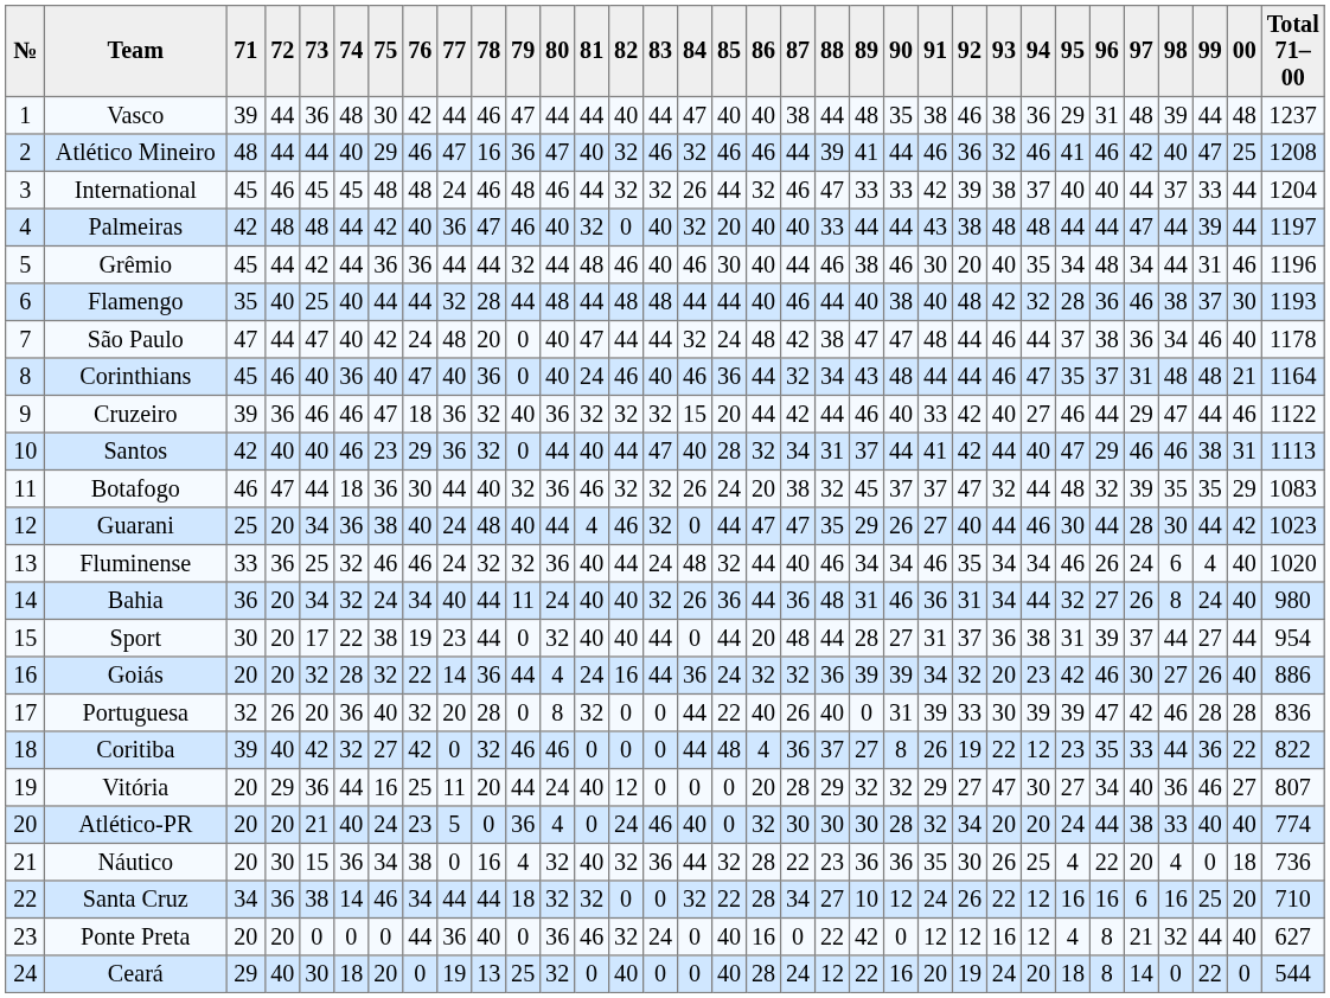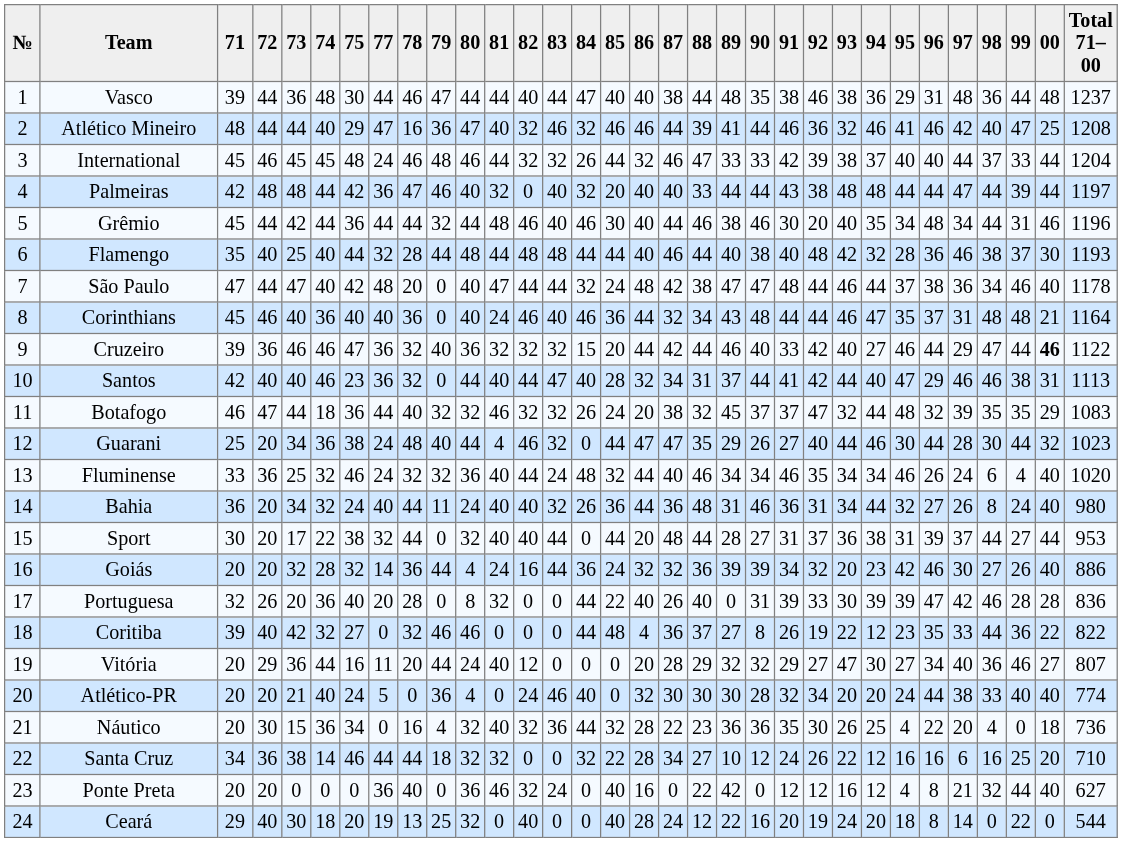 <table cellpadding=3 cellspacing=0 width=100% width=50% border=1 style="border-collapse:collapse"|>
 <tr align=center>
 <th bgcolor=#efefef width=10%>№</th>
 <th bgcolor=#efefef width=80%>Team</th>
 <th bgcolor=#efefef width=10%>71</th>
 <th bgcolor=#efefef width=10%>72</th>
 <th bgcolor=#efefef width=10%>73</th>
 <th bgcolor=#efefef width=10%>74</th>
 <th bgcolor=#efefef width=10%>75</th>
-<th bgcolor=#efefef width=10%>76</th>
 <th bgcolor=#efefef width=10%>77</th>
 <th bgcolor=#efefef width=60%>78</th>
 <th bgcolor=#efefef width=10%>79</th>
 <th bgcolor=#efefef width=10%>80</th>
 <th bgcolor=#efefef width=10%>81</th>
 <th bgcolor=#efefef width=10%>82</th>
 <th bgcolor=#efefef width=10%>83</th>
 <th bgcolor=#efefef width=10%>84</th>
 <th bgcolor=#efefef width=10%>85</th>
 <th bgcolor=#efefef width=10%>86</th>
 <th bgcolor=#efefef width=10%>87</th>
 <th bgcolor=#efefef width=10%>88</th>
 <th bgcolor=#efefef width=10%>89</th>
 <th bgcolor=#efefef width=10%>90</th>
 <th bgcolor=#efefef width=10%>91</th>
 <th bgcolor=#efefef width=10%>92</th>
 <th bgcolor=#efefef width=10%>93</th>
 <th bgcolor=#efefef width=10%>94</th>
 <th bgcolor=#efefef width=10%>95</th>
 <th bgcolor=#efefef width=10%>96</th>
 <th bgcolor=#efefef width=10%>97</th>
 <th bgcolor=#efefef width=10%>98</th>
 <th bgcolor=#efefef width=10%>99</th>
 <th bgcolor=#efefef width=10%>00</th>
 <th bgcolor=#efefef width=30%>Total 71–00</th>
 </tr>
 <tr align=center bgcolor=#F5FAFF>
 <td>1</td>
 <td>Vasco</td>
 <td>39</td>
 <td>44</td>
 <td>36</td>
 <td>48</td>
 <td>30</td>
-<td>42</td>
 <td>44</td>
 <td>46</td>
 <td>47</td>
 <td>44</td>
 <td>44</td>
 <td>40</td>
 <td>44</td>
 <td>47</td>
 <td>40</td>
 <td>40</td>
 <td>38</td>
 <td>44</td>
 <td>48</td>
 <td>35</td>
 <td>38</td>
 <td>46</td>
 <td>38</td>
 <td>36</td>
 <td>29</td>
 <td>31</td>
 <td>48</td>
-<td>39</td>
+<td>36</td>
 <td>44</td>
 <td>48</td>
 <td>1237</td>
 </tr>
 <tr align=center bgcolor=#D0E7FF>
 <td>2</td>
 <td>Atlético Mineiro</td>
 <td>48</td>
 <td>44</td>
 <td>44</td>
 <td>40</td>
 <td>29</td>
-<td>46</td>
 <td>47</td>
 <td>16</td>
 <td>36</td>
 <td>47</td>
 <td>40</td>
 <td>32</td>
 <td>46</td>
 <td>32</td>
 <td>46</td>
 <td>46</td>
 <td>44</td>
 <td>39</td>
 <td>41</td>
 <td>44</td>
 <td>46</td>
 <td>36</td>
 <td>32</td>
 <td>46</td>
 <td>41</td>
 <td>46</td>
 <td>42</td>
 <td>40</td>
 <td>47</td>
 <td>25</td>
 <td>1208</td>
 </tr>
 <tr align=center bgcolor=#F5FAFF>
 <td>3</td>
 <td>International</td>
 <td>45</td>
 <td>46</td>
 <td>45</td>
 <td>45</td>
-<td>48</td>
 <td>48</td>
 <td>24</td>
 <td>46</td>
 <td>48</td>
 <td>46</td>
 <td>44</td>
 <td>32</td>
 <td>32</td>
 <td>26</td>
 <td>44</td>
 <td>32</td>
 <td>46</td>
 <td>47</td>
 <td>33</td>
 <td>33</td>
 <td>42</td>
 <td>39</td>
 <td>38</td>
 <td>37</td>
 <td>40</td>
 <td>40</td>
 <td>44</td>
 <td>37</td>
 <td>33</td>
 <td>44</td>
 <td>1204</td>
 </tr>
 <tr align=center bgcolor=#D0E7FF>
 <td>4</td>
 <td>Palmeiras</td>
 <td>42</td>
 <td>48</td>
 <td>48</td>
 <td>44</td>
 <td>42</td>
-<td>40</td>
 <td>36</td>
 <td>47</td>
 <td>46</td>
 <td>40</td>
 <td>32</td>
 <td>0</td>
 <td>40</td>
 <td>32</td>
 <td>20</td>
 <td>40</td>
 <td>40</td>
 <td>33</td>
 <td>44</td>
 <td>44</td>
 <td>43</td>
 <td>38</td>
 <td>48</td>
 <td>48</td>
 <td>44</td>
 <td>44</td>
 <td>47</td>
 <td>44</td>
 <td>39</td>
 <td>44</td>
 <td>1197</td>
 </tr>
 <tr align=center bgcolor=#F5FAFF>
 <td>5</td>
 <td>Grêmio</td>
 <td>45</td>
 <td>44</td>
 <td>42</td>
 <td>44</td>
-<td>36</td>
 <td>36</td>
 <td>44</td>
 <td>44</td>
 <td>32</td>
 <td>44</td>
 <td>48</td>
 <td>46</td>
 <td>40</td>
 <td>46</td>
 <td>30</td>
 <td>40</td>
 <td>44</td>
 <td>46</td>
 <td>38</td>
 <td>46</td>
 <td>30</td>
 <td>20</td>
 <td>40</td>
 <td>35</td>
 <td>34</td>
 <td>48</td>
 <td>34</td>
 <td>44</td>
 <td>31</td>
 <td>46</td>
 <td>1196</td>
 </tr>
 <tr align=center bgcolor=#D0E7FF>
 <td>6</td>
 <td>Flamengo</td>
 <td>35</td>
 <td>40</td>
 <td>25</td>
 <td>40</td>
 <td>44</td>
-<td>44</td>
 <td>32</td>
 <td>28</td>
 <td>44</td>
 <td>48</td>
 <td>44</td>
 <td>48</td>
 <td>48</td>
 <td>44</td>
 <td>44</td>
 <td>40</td>
 <td>46</td>
 <td>44</td>
 <td>40</td>
 <td>38</td>
 <td>40</td>
 <td>48</td>
 <td>42</td>
 <td>32</td>
 <td>28</td>
 <td>36</td>
 <td>46</td>
 <td>38</td>
 <td>37</td>
 <td>30</td>
 <td>1193</td>
 </tr>
 <tr align=center bgcolor=#F5FAFF>
 <td>7</td>
 <td>São Paulo</td>
 <td>47</td>
 <td>44</td>
 <td>47</td>
 <td>40</td>
 <td>42</td>
-<td>24</td>
 <td>48</td>
 <td>20</td>
 <td>0</td>
 <td>40</td>
 <td>47</td>
 <td>44</td>
 <td>44</td>
 <td>32</td>
 <td>24</td>
 <td>48</td>
 <td>42</td>
 <td>38</td>
 <td>47</td>
 <td>47</td>
 <td>48</td>
 <td>44</td>
 <td>46</td>
 <td>44</td>
 <td>37</td>
 <td>38</td>
 <td>36</td>
 <td>34</td>
 <td>46</td>
 <td>40</td>
 <td>1178</td>
 </tr>
 <tr align=center bgcolor=#D0E7FF>
 <td>8</td>
 <td>Corinthians</td>
 <td>45</td>
 <td>46</td>
 <td>40</td>
 <td>36</td>
 <td>40</td>
-<td>47</td>
 <td>40</td>
 <td>36</td>
 <td>0</td>
 <td>40</td>
 <td>24</td>
 <td>46</td>
 <td>40</td>
 <td>46</td>
 <td>36</td>
 <td>44</td>
 <td>32</td>
 <td>34</td>
 <td>43</td>
 <td>48</td>
 <td>44</td>
 <td>44</td>
 <td>46</td>
 <td>47</td>
 <td>35</td>
 <td>37</td>
 <td>31</td>
 <td>48</td>
 <td>48</td>
 <td>21</td>
 <td>1164</td>
 </tr>
 <tr align=center bgcolor=#F5FAFF>
 <td>9</td>
 <td>Cruzeiro</td>
 <td>39</td>
 <td>36</td>
 <td>46</td>
 <td>46</td>
 <td>47</td>
-<td>18</td>
 <td>36</td>
 <td>32</td>
 <td>40</td>
 <td>36</td>
 <td>32</td>
 <td>32</td>
 <td>32</td>
 <td>15</td>
 <td>20</td>
 <td>44</td>
 <td>42</td>
 <td>44</td>
 <td>46</td>
 <td>40</td>
 <td>33</td>
 <td>42</td>
 <td>40</td>
 <td>27</td>
 <td>46</td>
 <td>44</td>
 <td>29</td>
 <td>47</td>
 <td>44</td>
-<td>46</td>
+<td><strong>46</strong></td>
 <td>1122</td>
 </tr>
 <tr align=center bgcolor=#D0E7FF>
 <td>10</td>
 <td>Santos</td>
 <td>42</td>
 <td>40</td>
 <td>40</td>
 <td>46</td>
 <td>23</td>
-<td>29</td>
 <td>36</td>
 <td>32</td>
 <td>0</td>
 <td>44</td>
 <td>40</td>
 <td>44</td>
 <td>47</td>
 <td>40</td>
 <td>28</td>
 <td>32</td>
 <td>34</td>
 <td>31</td>
 <td>37</td>
 <td>44</td>
 <td>41</td>
 <td>42</td>
 <td>44</td>
 <td>40</td>
 <td>47</td>
 <td>29</td>
 <td>46</td>
 <td>46</td>
 <td>38</td>
 <td>31</td>
 <td>1113</td>
 </tr>
 <tr align=center bgcolor=#F5FAFF>
 <td>11</td>
 <td>Botafogo</td>
 <td>46</td>
 <td>47</td>
 <td>44</td>
 <td>18</td>
 <td>36</td>
-<td>30</td>
 <td>44</td>
 <td>40</td>
 <td>32</td>
-<td>36</td>
+<td>32</td>
 <td>46</td>
 <td>32</td>
 <td>32</td>
 <td>26</td>
 <td>24</td>
 <td>20</td>
 <td>38</td>
 <td>32</td>
 <td>45</td>
 <td>37</td>
 <td>37</td>
 <td>47</td>
 <td>32</td>
 <td>44</td>
 <td>48</td>
 <td>32</td>
 <td>39</td>
 <td>35</td>
 <td>35</td>
 <td>29</td>
 <td>1083</td>
 </tr>
 <tr align=center bgcolor=#D0E7FF>
 <td>12</td>
 <td>Guarani</td>
 <td>25</td>
 <td>20</td>
 <td>34</td>
 <td>36</td>
 <td>38</td>
-<td>40</td>
 <td>24</td>
 <td>48</td>
 <td>40</td>
 <td>44</td>
 <td>4</td>
 <td>46</td>
 <td>32</td>
 <td>0</td>
 <td>44</td>
 <td>47</td>
 <td>47</td>
 <td>35</td>
 <td>29</td>
 <td>26</td>
 <td>27</td>
 <td>40</td>
 <td>44</td>
 <td>46</td>
 <td>30</td>
 <td>44</td>
 <td>28</td>
 <td>30</td>
 <td>44</td>
-<td>42</td>
+<td>32</td>
 <td>1023</td>
 </tr>
 <tr align=center bgcolor=#F5FAFF>
 <td>13</td>
 <td>Fluminense</td>
 <td>33</td>
 <td>36</td>
 <td>25</td>
 <td>32</td>
-<td>46</td>
 <td>46</td>
 <td>24</td>
 <td>32</td>
 <td>32</td>
 <td>36</td>
 <td>40</td>
 <td>44</td>
 <td>24</td>
 <td>48</td>
 <td>32</td>
 <td>44</td>
 <td>40</td>
 <td>46</td>
 <td>34</td>
 <td>34</td>
 <td>46</td>
 <td>35</td>
 <td>34</td>
 <td>34</td>
 <td>46</td>
 <td>26</td>
 <td>24</td>
 <td>6</td>
 <td>4</td>
 <td>40</td>
 <td>1020</td>
 </tr>
 <tr align=center bgcolor=#D0E7FF>
 <td>14</td>
 <td>Bahia</td>
 <td>36</td>
 <td>20</td>
 <td>34</td>
 <td>32</td>
 <td>24</td>
-<td>34</td>
 <td>40</td>
 <td>44</td>
 <td>11</td>
 <td>24</td>
 <td>40</td>
 <td>40</td>
 <td>32</td>
 <td>26</td>
 <td>36</td>
 <td>44</td>
 <td>36</td>
 <td>48</td>
 <td>31</td>
 <td>46</td>
 <td>36</td>
 <td>31</td>
 <td>34</td>
 <td>44</td>
 <td>32</td>
 <td>27</td>
 <td>26</td>
 <td>8</td>
 <td>24</td>
 <td>40</td>
 <td>980</td>
 </tr>
 <tr align=center bgcolor=#F5FAFF>
 <td>15</td>
 <td>Sport</td>
 <td>30</td>
 <td>20</td>
 <td>17</td>
 <td>22</td>
 <td>38</td>
-<td>19</td>
-<td>23</td>
+<td>32</td>
 <td>44</td>
 <td>0</td>
 <td>32</td>
 <td>40</td>
 <td>40</td>
 <td>44</td>
 <td>0</td>
 <td>44</td>
 <td>20</td>
 <td>48</td>
 <td>44</td>
 <td>28</td>
 <td>27</td>
 <td>31</td>
 <td>37</td>
 <td>36</td>
 <td>38</td>
 <td>31</td>
 <td>39</td>
 <td>37</td>
 <td>44</td>
 <td>27</td>
 <td>44</td>
-<td>954</td>
+<td>953</td>
 </tr>
 <tr align=center bgcolor=#D0E7FF>
 <td>16</td>
 <td>Goiás</td>
 <td>20</td>
 <td>20</td>
 <td>32</td>
 <td>28</td>
 <td>32</td>
-<td>22</td>
 <td>14</td>
 <td>36</td>
 <td>44</td>
 <td>4</td>
 <td>24</td>
 <td>16</td>
 <td>44</td>
 <td>36</td>
 <td>24</td>
 <td>32</td>
 <td>32</td>
 <td>36</td>
 <td>39</td>
 <td>39</td>
 <td>34</td>
 <td>32</td>
 <td>20</td>
 <td>23</td>
 <td>42</td>
 <td>46</td>
 <td>30</td>
 <td>27</td>
 <td>26</td>
 <td>40</td>
 <td>886</td>
 </tr>
 <tr align=center bgcolor=#F5FAFF>
 <td>17</td>
 <td>Portuguesa</td>
 <td>32</td>
 <td>26</td>
 <td>20</td>
 <td>36</td>
 <td>40</td>
-<td>32</td>
 <td>20</td>
 <td>28</td>
 <td>0</td>
 <td>8</td>
 <td>32</td>
 <td>0</td>
 <td>0</td>
 <td>44</td>
 <td>22</td>
 <td>40</td>
 <td>26</td>
 <td>40</td>
 <td>0</td>
 <td>31</td>
 <td>39</td>
 <td>33</td>
 <td>30</td>
 <td>39</td>
 <td>39</td>
 <td>47</td>
 <td>42</td>
 <td>46</td>
 <td>28</td>
 <td>28</td>
 <td>836</td>
 </tr>
 <tr align=center bgcolor=#D0E7FF>
 <td>18</td>
 <td>Coritiba</td>
 <td>39</td>
 <td>40</td>
 <td>42</td>
 <td>32</td>
 <td>27</td>
-<td>42</td>
 <td>0</td>
 <td>32</td>
 <td>46</td>
 <td>46</td>
 <td>0</td>
 <td>0</td>
 <td>0</td>
 <td>44</td>
 <td>48</td>
 <td>4</td>
 <td>36</td>
 <td>37</td>
 <td>27</td>
 <td>8</td>
 <td>26</td>
 <td>19</td>
 <td>22</td>
 <td>12</td>
 <td>23</td>
 <td>35</td>
 <td>33</td>
 <td>44</td>
 <td>36</td>
 <td>22</td>
 <td>822</td>
 </tr>
 <tr align=center bgcolor=#F5FAFF>
 <td>19</td>
 <td>Vitória</td>
 <td>20</td>
 <td>29</td>
 <td>36</td>
 <td>44</td>
 <td>16</td>
-<td>25</td>
 <td>11</td>
 <td>20</td>
 <td>44</td>
 <td>24</td>
 <td>40</td>
 <td>12</td>
 <td>0</td>
 <td>0</td>
 <td>0</td>
 <td>20</td>
 <td>28</td>
 <td>29</td>
 <td>32</td>
 <td>32</td>
 <td>29</td>
 <td>27</td>
 <td>47</td>
 <td>30</td>
 <td>27</td>
 <td>34</td>
 <td>40</td>
 <td>36</td>
 <td>46</td>
 <td>27</td>
 <td>807</td>
 </tr>
 <tr align=center bgcolor=#D0E7FF>
 <td>20</td>
 <td>Atlético-PR</td>
 <td>20</td>
 <td>20</td>
 <td>21</td>
 <td>40</td>
 <td>24</td>
-<td>23</td>
 <td>5</td>
 <td>0</td>
 <td>36</td>
 <td>4</td>
 <td>0</td>
 <td>24</td>
 <td>46</td>
 <td>40</td>
 <td>0</td>
 <td>32</td>
 <td>30</td>
 <td>30</td>
 <td>30</td>
 <td>28</td>
 <td>32</td>
 <td>34</td>
 <td>20</td>
 <td>20</td>
 <td>24</td>
 <td>44</td>
 <td>38</td>
 <td>33</td>
 <td>40</td>
 <td>40</td>
 <td>774</td>
 </tr>
 <tr align=center bgcolor=#F5FAFF>
 <td>21</td>
 <td>Náutico</td>
 <td>20</td>
 <td>30</td>
 <td>15</td>
 <td>36</td>
 <td>34</td>
-<td>38</td>
 <td>0</td>
 <td>16</td>
 <td>4</td>
 <td>32</td>
 <td>40</td>
 <td>32</td>
 <td>36</td>
 <td>44</td>
 <td>32</td>
 <td>28</td>
 <td>22</td>
 <td>23</td>
 <td>36</td>
 <td>36</td>
 <td>35</td>
 <td>30</td>
 <td>26</td>
 <td>25</td>
 <td>4</td>
 <td>22</td>
 <td>20</td>
 <td>4</td>
 <td>0</td>
 <td>18</td>
 <td>736</td>
 </tr>
 <tr align=center bgcolor=#D0E7FF>
 <td>22</td>
 <td>Santa Cruz</td>
 <td>34</td>
 <td>36</td>
 <td>38</td>
 <td>14</td>
 <td>46</td>
-<td>34</td>
 <td>44</td>
 <td>44</td>
 <td>18</td>
 <td>32</td>
 <td>32</td>
 <td>0</td>
 <td>0</td>
 <td>32</td>
 <td>22</td>
 <td>28</td>
 <td>34</td>
 <td>27</td>
 <td>10</td>
 <td>12</td>
 <td>24</td>
 <td>26</td>
 <td>22</td>
 <td>12</td>
 <td>16</td>
 <td>16</td>
 <td>6</td>
 <td>16</td>
 <td>25</td>
 <td>20</td>
 <td>710</td>
 </tr>
 <tr align=center bgcolor=#F5FAFF>
 <td>23</td>
 <td>Ponte Preta</td>
 <td>20</td>
 <td>20</td>
 <td>0</td>
 <td>0</td>
 <td>0</td>
-<td>44</td>
 <td>36</td>
 <td>40</td>
 <td>0</td>
 <td>36</td>
 <td>46</td>
 <td>32</td>
 <td>24</td>
 <td>0</td>
 <td>40</td>
 <td>16</td>
 <td>0</td>
 <td>22</td>
 <td>42</td>
 <td>0</td>
 <td>12</td>
 <td>12</td>
 <td>16</td>
 <td>12</td>
 <td>4</td>
 <td>8</td>
 <td>21</td>
 <td>32</td>
 <td>44</td>
 <td>40</td>
 <td>627</td>
 </tr>
 <tr align=center bgcolor=#D0E7FF>
 <td>24</td>
 <td>Ceará</td>
 <td>29</td>
 <td>40</td>
 <td>30</td>
 <td>18</td>
 <td>20</td>
-<td>0</td>
 <td>19</td>
 <td>13</td>
 <td>25</td>
 <td>32</td>
 <td>0</td>
 <td>40</td>
 <td>0</td>
 <td>0</td>
 <td>40</td>
 <td>28</td>
 <td>24</td>
 <td>12</td>
 <td>22</td>
 <td>16</td>
 <td>20</td>
 <td>19</td>
 <td>24</td>
 <td>20</td>
 <td>18</td>
 <td>8</td>
 <td>14</td>
 <td>0</td>
 <td>22</td>
 <td>0</td>
 <td>544</td>
 </tr>
 </table>
